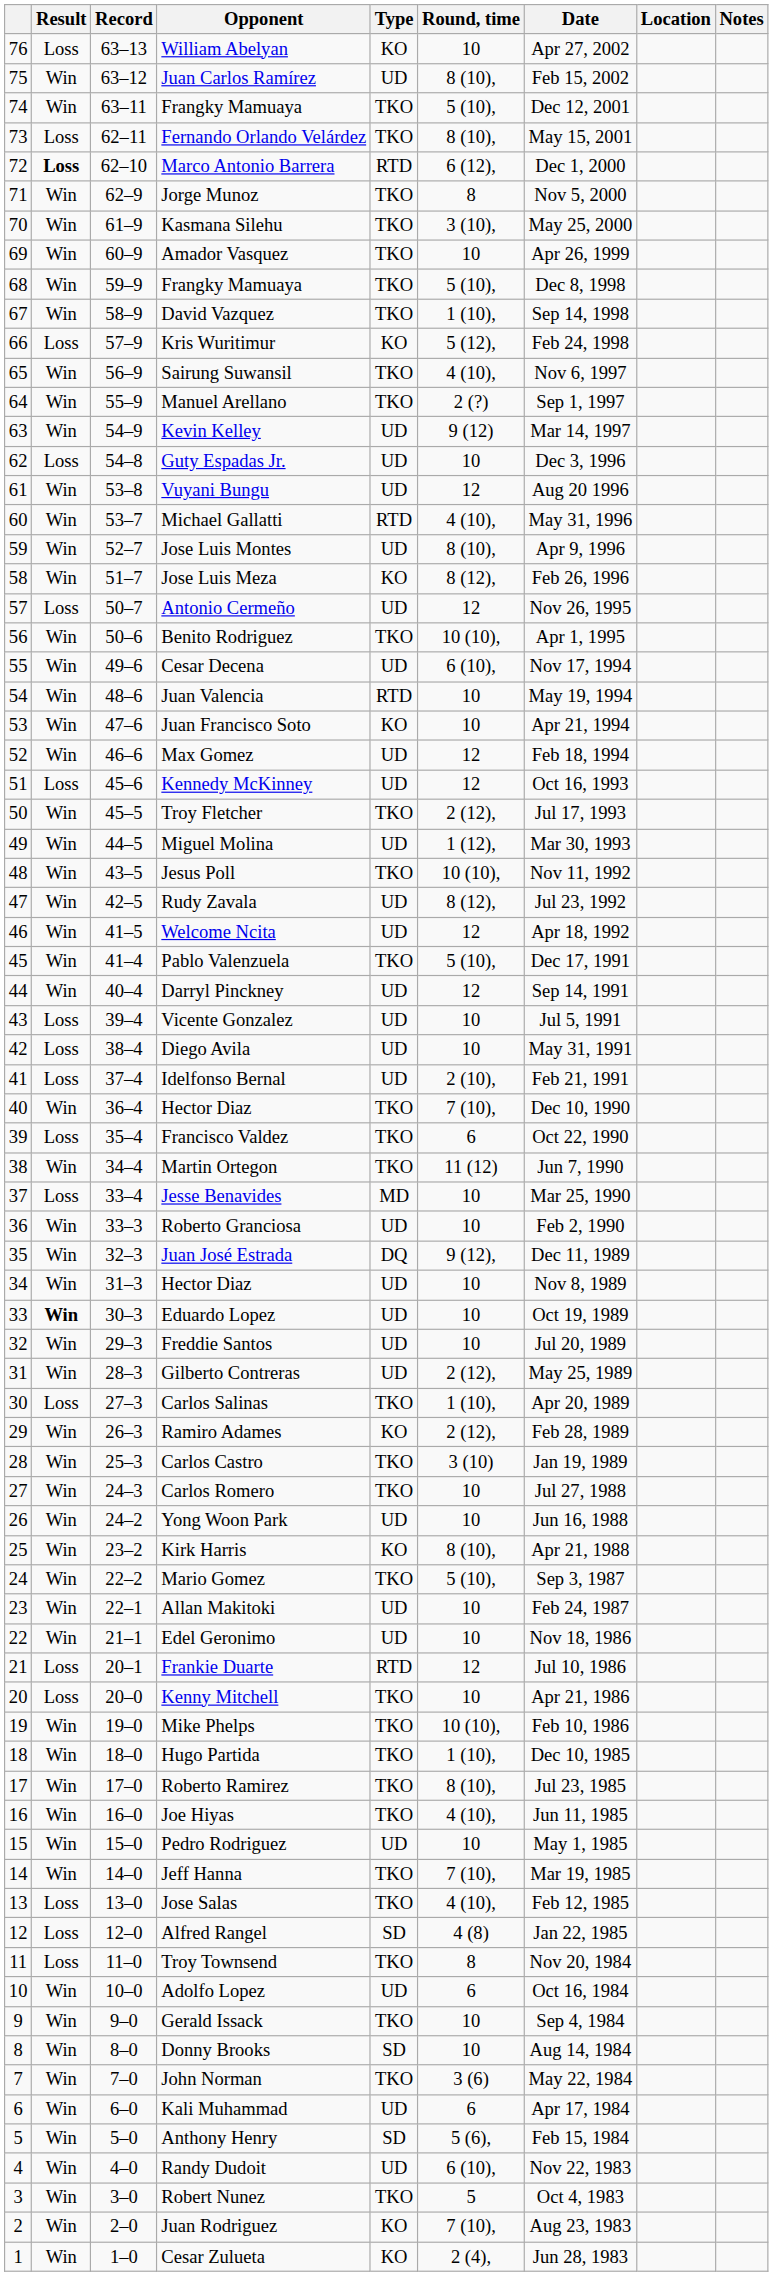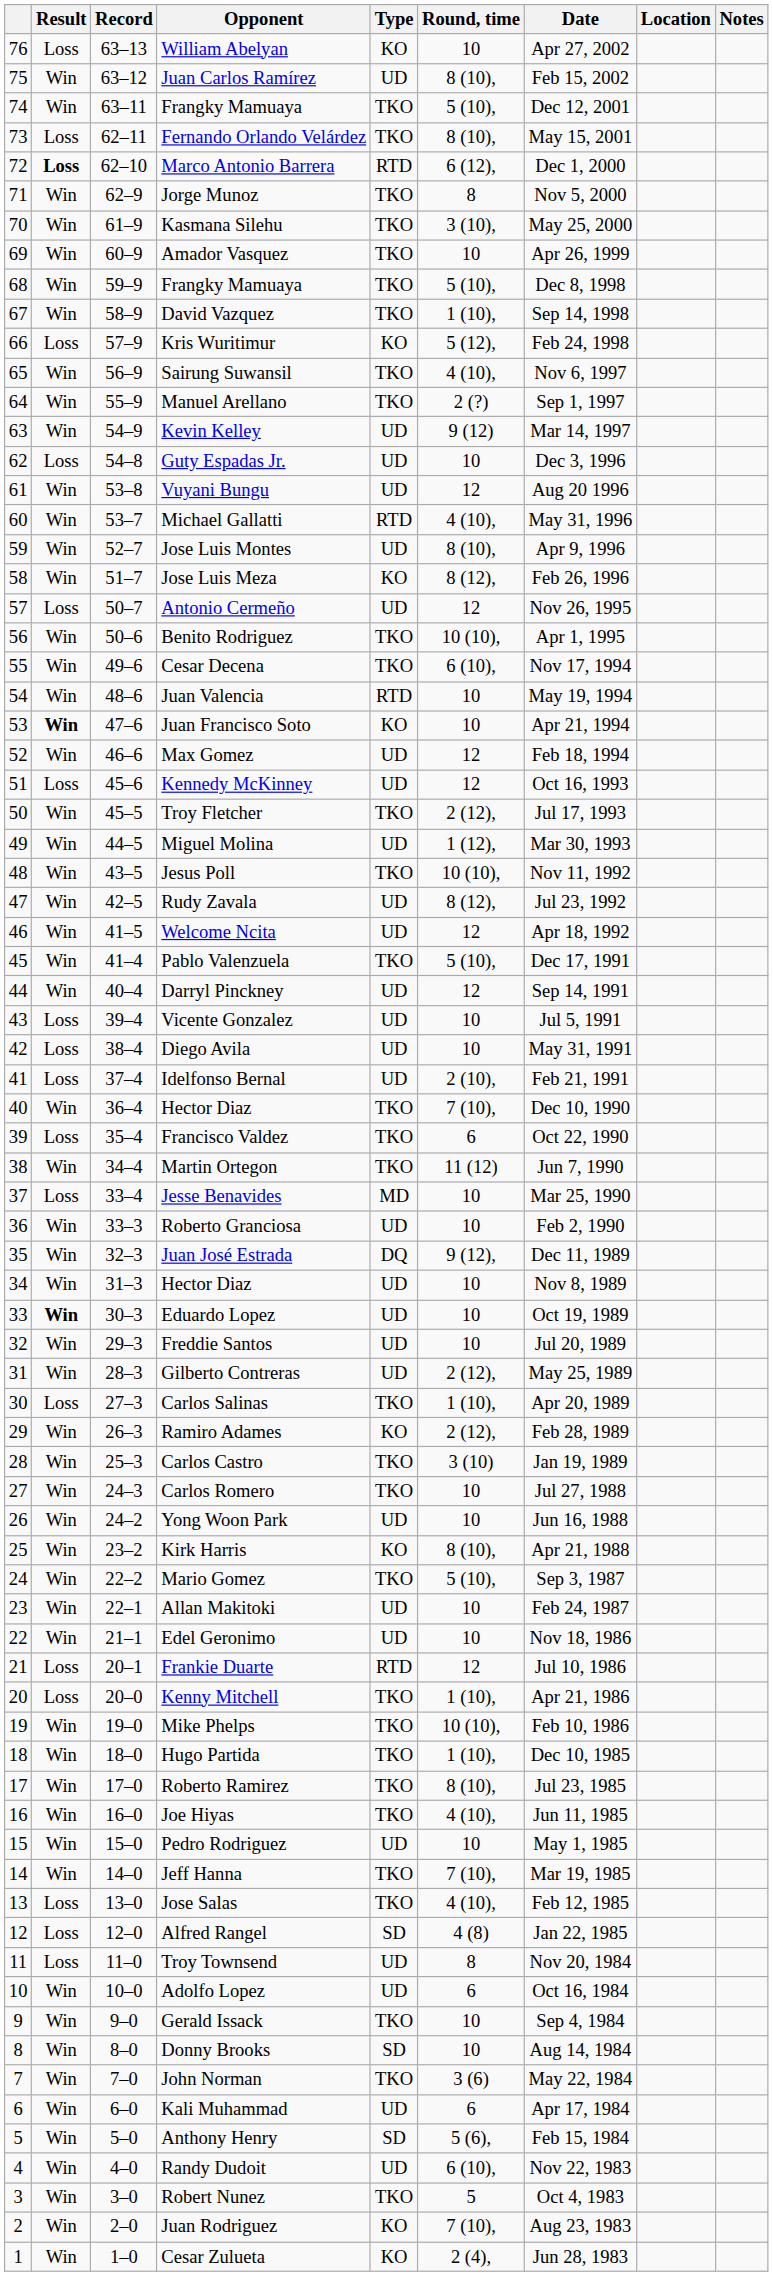 <table class=wikitable style=text-align:center>
 <tr>
 <th></th>
 <th>Result</th>
 <th>Record</th>
 <th>Opponent</th>
 <th>Type</th>
 <th>Round, time</th>
 <th>Date</th>
 <th>Location</th>
 <th>Notes</th>
 </tr>
 <tr>
 <td>76</td>
 <td>Loss</td>
 <td>63–13</td>
 <td align=left><a href='#'>William Abelyan</a></td>
 <td>KO</td>
 <td>10</td>
 <td>Apr 27, 2002</td>
 <td align=left></td>
 <td align=left></td>
 </tr>
 <tr>
 <td>75</td>
 <td>Win</td>
 <td>63–12</td>
 <td align=left><a href='#'>Juan Carlos Ramírez</a></td>
 <td>UD</td>
 <td>8 (10), </td>
 <td>Feb 15, 2002</td>
 <td align=left></td>
 <td align=left></td>
 </tr>
 <tr>
 <td>74</td>
 <td>Win</td>
 <td>63–11</td>
 <td align=left>Frangky Mamuaya</td>
 <td>TKO</td>
 <td>5 (10), </td>
 <td>Dec 12, 2001</td>
 <td align=left></td>
 <td align=left></td>
 </tr>
 <tr>
 <td>73</td>
 <td>Loss</td>
 <td>62–11</td>
 <td align=left><a href='#'>Fernando Orlando Velárdez</a></td>
 <td>TKO</td>
 <td>8 (10), </td>
 <td>May 15, 2001</td>
 <td align=left></td>
 <td align=left></td>
 </tr>
 <tr>
 <td>72</td>
 <td><strong>Loss</strong></td>
 <td>62–10</td>
 <td align=left><a href='#'>Marco Antonio Barrera</a></td>
 <td>RTD</td>
 <td>6 (12), </td>
 <td>Dec 1, 2000</td>
 <td align=left></td>
 <td align=left></td>
 </tr>
 <tr>
 <td>71</td>
 <td>Win</td>
 <td>62–9</td>
 <td align=left>Jorge Munoz</td>
 <td>TKO</td>
 <td>8</td>
 <td>Nov 5, 2000</td>
 <td align=left></td>
 <td align=left></td>
 </tr>
 <tr>
 <td>70</td>
 <td>Win</td>
 <td>61–9</td>
 <td align=left>Kasmana Silehu</td>
 <td>TKO</td>
 <td>3 (10), </td>
 <td>May 25, 2000</td>
 <td align=left></td>
 <td align=left></td>
 </tr>
 <tr>
 <td>69</td>
 <td>Win</td>
 <td>60–9</td>
 <td align=left>Amador Vasquez</td>
 <td>TKO</td>
 <td>10</td>
 <td>Apr 26, 1999</td>
 <td align=left></td>
 <td align=left></td>
 </tr>
 <tr>
 <td>68</td>
 <td>Win</td>
 <td>59–9</td>
 <td align=left>Frangky Mamuaya</td>
 <td>TKO</td>
 <td>5 (10), </td>
 <td>Dec 8, 1998</td>
 <td align=left></td>
 <td align=left></td>
 </tr>
 <tr>
 <td>67</td>
 <td>Win</td>
 <td>58–9</td>
 <td align=left>David Vazquez</td>
 <td>TKO</td>
 <td>1 (10), </td>
 <td>Sep 14, 1998</td>
 <td align=left></td>
 <td align=left></td>
 </tr>
 <tr>
 <td>66</td>
 <td>Loss</td>
 <td>57–9</td>
 <td align=left>Kris Wuritimur</td>
 <td>KO</td>
 <td>5 (12), </td>
 <td>Feb 24, 1998</td>
 <td align=left></td>
 <td align=left></td>
 </tr>
 <tr>
 <td>65</td>
 <td>Win</td>
 <td>56–9</td>
 <td align=left>Sairung Suwansil</td>
 <td>TKO</td>
 <td>4 (10), </td>
 <td>Nov 6, 1997</td>
 <td align=left></td>
 <td align=left></td>
 </tr>
 <tr>
 <td>64</td>
 <td>Win</td>
 <td>55–9</td>
 <td align=left>Manuel Arellano</td>
 <td>TKO</td>
 <td>2 (?)</td>
 <td>Sep 1, 1997</td>
 <td align=left></td>
 <td align=left></td>
 </tr>
 <tr>
 <td>63</td>
 <td>Win</td>
 <td>54–9</td>
 <td align=left><a href='#'>Kevin Kelley</a></td>
 <td>UD</td>
 <td>9 (12)</td>
 <td>Mar 14, 1997</td>
 <td align=left></td>
 <td align=left></td>
 </tr>
 <tr>
 <td>62</td>
 <td>Loss</td>
 <td>54–8</td>
 <td align=left><a href='#'>Guty Espadas Jr.</a></td>
 <td>UD</td>
 <td>10</td>
 <td>Dec 3, 1996</td>
 <td align=left></td>
 <td align=left></td>
 </tr>
 <tr>
 <td>61</td>
 <td>Win</td>
 <td>53–8</td>
 <td align=left><a href='#'>Vuyani Bungu</a></td>
 <td>UD</td>
 <td>12</td>
 <td>Aug 20 1996</td>
 <td align=left></td>
 <td align=left></td>
 </tr>
 <tr>
 <td>60</td>
 <td>Win</td>
 <td>53–7</td>
 <td align=left>Michael Gallatti</td>
 <td>RTD</td>
 <td>4 (10), </td>
 <td>May 31, 1996</td>
 <td align=left></td>
 <td align=left></td>
 </tr>
 <tr>
 <td>59</td>
 <td>Win</td>
 <td>52–7</td>
 <td align=left>Jose Luis Montes</td>
 <td>UD</td>
 <td>8 (10), </td>
 <td>Apr 9, 1996</td>
 <td align=left></td>
 <td align=left></td>
 </tr>
 <tr>
 <td>58</td>
 <td>Win</td>
 <td>51–7</td>
 <td align=left>Jose Luis Meza</td>
 <td>KO</td>
 <td>8 (12), </td>
 <td>Feb 26, 1996</td>
 <td align=left></td>
 <td align=left></td>
 </tr>
 <tr>
 <td>57</td>
 <td>Loss</td>
 <td>50–7</td>
 <td align=left><a href='#'>Antonio Cermeño</a></td>
 <td>UD</td>
 <td>12</td>
 <td>Nov 26, 1995</td>
 <td align=left></td>
 <td align=left></td>
 </tr>
 <tr>
 <td>56</td>
 <td>Win</td>
 <td>50–6</td>
 <td align=left>Benito Rodriguez</td>
 <td>TKO</td>
 <td>10 (10), </td>
 <td>Apr 1, 1995</td>
 <td align=left></td>
 <td align=left></td>
 </tr>
 <tr>
 <td>55</td>
 <td>Win</td>
 <td>49–6</td>
 <td align=left>Cesar Decena</td>
-<td>UD</td>
+<td>TKO</td>
 <td>6 (10), </td>
 <td>Nov 17, 1994</td>
 <td align=left></td>
 <td align=left></td>
 </tr>
 <tr>
 <td>54</td>
 <td>Win</td>
 <td>48–6</td>
 <td align=left>Juan Valencia</td>
 <td>RTD</td>
 <td>10</td>
 <td>May 19, 1994</td>
 <td align=left></td>
 <td align=left></td>
 </tr>
 <tr>
 <td>53</td>
-<td>Win</td>
+<td><strong>Win</strong></td>
 <td>47–6</td>
 <td align=left>Juan Francisco Soto</td>
 <td>KO</td>
 <td>10</td>
 <td>Apr 21, 1994</td>
 <td align=left></td>
 <td align=left></td>
 </tr>
 <tr>
 <td>52</td>
 <td>Win</td>
 <td>46–6</td>
 <td align=left>Max Gomez</td>
 <td>UD</td>
 <td>12</td>
 <td>Feb 18, 1994</td>
 <td align=left></td>
 <td align=left></td>
 </tr>
 <tr>
 <td>51</td>
 <td>Loss</td>
 <td>45–6</td>
 <td align=left><a href='#'>Kennedy McKinney</a></td>
 <td>UD</td>
 <td>12</td>
 <td>Oct 16, 1993</td>
 <td align=left></td>
 <td align=left></td>
 </tr>
 <tr>
 <td>50</td>
 <td>Win</td>
 <td>45–5</td>
 <td align=left>Troy Fletcher</td>
 <td>TKO</td>
 <td>2 (12), </td>
 <td>Jul 17, 1993</td>
 <td align=left></td>
 <td align=left></td>
 </tr>
 <tr>
 <td>49</td>
 <td>Win</td>
 <td>44–5</td>
 <td align=left>Miguel Molina</td>
 <td>UD</td>
 <td>1 (12), </td>
 <td>Mar 30, 1993</td>
 <td align=left></td>
 <td align=left></td>
 </tr>
 <tr>
 <td>48</td>
 <td>Win</td>
 <td>43–5</td>
 <td align=left>Jesus Poll</td>
 <td>TKO</td>
 <td>10 (10), </td>
 <td>Nov 11, 1992</td>
 <td align=left></td>
 <td align=left></td>
 </tr>
 <tr>
 <td>47</td>
 <td>Win</td>
 <td>42–5</td>
 <td align=left>Rudy Zavala</td>
 <td>UD</td>
 <td>8 (12), </td>
 <td>Jul 23, 1992</td>
 <td align=left></td>
 <td align=left></td>
 </tr>
 <tr>
 <td>46</td>
 <td>Win</td>
 <td>41–5</td>
 <td align=left><a href='#'>Welcome Ncita</a></td>
 <td>UD</td>
 <td>12</td>
 <td>Apr 18, 1992</td>
 <td align=left></td>
 <td align=left></td>
 </tr>
 <tr>
 <td>45</td>
 <td>Win</td>
 <td>41–4</td>
 <td align=left>Pablo Valenzuela</td>
 <td>TKO</td>
 <td>5 (10), </td>
 <td>Dec 17, 1991</td>
 <td align=left></td>
 <td align=left></td>
 </tr>
 <tr>
 <td>44</td>
 <td>Win</td>
 <td>40–4</td>
 <td align=left>Darryl Pinckney</td>
 <td>UD</td>
 <td>12</td>
 <td>Sep 14, 1991</td>
 <td align=left></td>
 <td align=left></td>
 </tr>
 <tr>
 <td>43</td>
 <td>Loss</td>
 <td>39–4</td>
 <td align=left>Vicente Gonzalez</td>
 <td>UD</td>
 <td>10</td>
 <td>Jul 5, 1991</td>
 <td align=left></td>
 <td align=left></td>
 </tr>
 <tr>
 <td>42</td>
 <td>Loss</td>
 <td>38–4</td>
 <td align=left>Diego Avila</td>
 <td>UD</td>
 <td>10</td>
 <td>May 31, 1991</td>
 <td align=left></td>
 <td align=left></td>
 </tr>
 <tr>
 <td>41</td>
 <td>Loss</td>
 <td>37–4</td>
 <td align=left>Idelfonso Bernal</td>
 <td>UD</td>
 <td>2 (10), </td>
 <td>Feb 21, 1991</td>
 <td align=left></td>
 <td align=left></td>
 </tr>
 <tr>
 <td>40</td>
 <td>Win</td>
 <td>36–4</td>
 <td align=left>Hector Diaz</td>
 <td>TKO</td>
 <td>7 (10), </td>
 <td>Dec 10, 1990</td>
 <td align=left></td>
 <td align=left></td>
 </tr>
 <tr>
 <td>39</td>
 <td>Loss</td>
 <td>35–4</td>
 <td align=left>Francisco Valdez</td>
 <td>TKO</td>
 <td>6</td>
 <td>Oct 22, 1990</td>
 <td align=left></td>
 <td align=left></td>
 </tr>
 <tr>
 <td>38</td>
 <td>Win</td>
 <td>34–4</td>
 <td align=left>Martin Ortegon</td>
 <td>TKO</td>
 <td>11 (12)</td>
 <td>Jun 7, 1990</td>
 <td align=left></td>
 <td align=left></td>
 </tr>
 <tr>
 <td>37</td>
 <td>Loss</td>
 <td>33–4</td>
 <td align=left><a href='#'>Jesse Benavides</a></td>
 <td>MD</td>
 <td>10</td>
 <td>Mar 25, 1990</td>
 <td align=left></td>
 <td align=left></td>
 </tr>
 <tr>
 <td>36</td>
 <td>Win</td>
 <td>33–3</td>
 <td align=left>Roberto Granciosa</td>
 <td>UD</td>
 <td>10</td>
 <td>Feb 2, 1990</td>
 <td align=left></td>
 <td align=left></td>
 </tr>
 <tr>
 <td>35</td>
 <td>Win</td>
 <td>32–3</td>
 <td align=left><a href='#'>Juan José Estrada</a></td>
 <td>DQ</td>
 <td>9 (12), </td>
 <td>Dec 11, 1989</td>
 <td align=left></td>
 <td align=left></td>
 </tr>
 <tr>
 <td>34</td>
 <td>Win</td>
 <td>31–3</td>
 <td align=left>Hector Diaz</td>
 <td>UD</td>
 <td>10</td>
 <td>Nov 8, 1989</td>
 <td align=left></td>
 <td align=left></td>
 </tr>
 <tr>
 <td>33</td>
 <td><strong>Win</strong></td>
 <td>30–3</td>
 <td align=left>Eduardo Lopez</td>
 <td>UD</td>
 <td>10</td>
 <td>Oct 19, 1989</td>
 <td align=left></td>
 <td align=left></td>
 </tr>
 <tr>
 <td>32</td>
 <td>Win</td>
 <td>29–3</td>
 <td align=left>Freddie Santos</td>
 <td>UD</td>
 <td>10</td>
 <td>Jul 20, 1989</td>
 <td align=left></td>
 <td align=left></td>
 </tr>
 <tr>
 <td>31</td>
 <td>Win</td>
 <td>28–3</td>
 <td align=left>Gilberto Contreras</td>
 <td>UD</td>
 <td>2 (12), </td>
 <td>May 25, 1989</td>
 <td align=left></td>
 <td align=left></td>
 </tr>
 <tr>
 <td>30</td>
 <td>Loss</td>
 <td>27–3</td>
 <td align=left>Carlos Salinas</td>
 <td>TKO</td>
 <td>1 (10), </td>
 <td>Apr 20, 1989</td>
 <td align=left></td>
 <td align=left></td>
 </tr>
 <tr>
 <td>29</td>
 <td>Win</td>
 <td>26–3</td>
 <td align=left>Ramiro Adames</td>
 <td>KO</td>
 <td>2 (12), </td>
 <td>Feb 28, 1989</td>
 <td align=left></td>
 <td align=left></td>
 </tr>
 <tr>
 <td>28</td>
 <td>Win</td>
 <td>25–3</td>
 <td align=left>Carlos Castro</td>
 <td>TKO</td>
 <td>3 (10)</td>
 <td>Jan 19, 1989</td>
 <td align=left></td>
 <td align=left></td>
 </tr>
 <tr>
 <td>27</td>
 <td>Win</td>
 <td>24–3</td>
 <td align=left>Carlos Romero</td>
 <td>TKO</td>
 <td>10</td>
 <td>Jul 27, 1988</td>
 <td align=left></td>
 <td align=left></td>
 </tr>
 <tr>
 <td>26</td>
 <td>Win</td>
 <td>24–2</td>
 <td align=left>Yong Woon Park</td>
 <td>UD</td>
 <td>10</td>
 <td>Jun 16, 1988</td>
 <td align=left></td>
 <td align=left></td>
 </tr>
 <tr>
 <td>25</td>
 <td>Win</td>
 <td>23–2</td>
 <td align=left>Kirk Harris</td>
 <td>KO</td>
 <td>8 (10), </td>
 <td>Apr 21, 1988</td>
 <td align=left></td>
 <td align=left></td>
 </tr>
 <tr>
 <td>24</td>
 <td>Win</td>
 <td>22–2</td>
 <td align=left>Mario Gomez</td>
 <td>TKO</td>
 <td>5 (10), </td>
 <td>Sep 3, 1987</td>
 <td align=left></td>
 <td align=left></td>
 </tr>
 <tr>
 <td>23</td>
 <td>Win</td>
 <td>22–1</td>
 <td align=left>Allan Makitoki</td>
 <td>UD</td>
 <td>10</td>
 <td>Feb 24, 1987</td>
 <td align=left></td>
 <td align=left></td>
 </tr>
 <tr>
 <td>22</td>
 <td>Win</td>
 <td>21–1</td>
 <td align=left>Edel Geronimo</td>
 <td>UD</td>
 <td>10</td>
 <td>Nov 18, 1986</td>
 <td align=left></td>
 <td align=left></td>
 </tr>
 <tr>
 <td>21</td>
 <td>Loss</td>
 <td>20–1</td>
 <td align=left><a href='#'>Frankie Duarte</a></td>
 <td>RTD</td>
 <td>12</td>
 <td>Jul 10, 1986</td>
 <td align=left></td>
 <td align=left></td>
 </tr>
 <tr>
 <td>20</td>
 <td>Loss</td>
 <td>20–0</td>
 <td align=left><a href='#'>Kenny Mitchell</a></td>
 <td>TKO</td>
-<td>10</td>
+<td>1 (10), </td>
 <td>Apr 21, 1986</td>
 <td align=left></td>
 <td align=left></td>
 </tr>
 <tr>
 <td>19</td>
 <td>Win</td>
 <td>19–0</td>
 <td align=left>Mike Phelps</td>
 <td>TKO</td>
 <td>10 (10), </td>
 <td>Feb 10, 1986</td>
 <td align=left></td>
 <td align=left></td>
 </tr>
 <tr>
 <td>18</td>
 <td>Win</td>
 <td>18–0</td>
 <td align=left>Hugo Partida</td>
 <td>TKO</td>
 <td>1 (10), </td>
 <td>Dec 10, 1985</td>
 <td align=left></td>
 <td align=left></td>
 </tr>
 <tr>
 <td>17</td>
 <td>Win</td>
 <td>17–0</td>
 <td align=left>Roberto Ramirez</td>
 <td>TKO</td>
 <td>8 (10), </td>
 <td>Jul 23, 1985</td>
 <td align=left></td>
 <td align=left></td>
 </tr>
 <tr>
 <td>16</td>
 <td>Win</td>
 <td>16–0</td>
 <td align=left>Joe Hiyas</td>
 <td>TKO</td>
 <td>4 (10), </td>
 <td>Jun 11, 1985</td>
 <td align=left></td>
 <td align=left></td>
 </tr>
 <tr>
 <td>15</td>
 <td>Win</td>
 <td>15–0</td>
 <td align=left>Pedro Rodriguez</td>
 <td>UD</td>
 <td>10</td>
 <td>May 1, 1985</td>
 <td align=left></td>
 <td align=left></td>
 </tr>
 <tr>
 <td>14</td>
 <td>Win</td>
 <td>14–0</td>
 <td align=left>Jeff Hanna</td>
 <td>TKO</td>
 <td>7 (10), </td>
 <td>Mar 19, 1985</td>
 <td align=left></td>
 <td align=left></td>
 </tr>
 <tr>
 <td>13</td>
 <td>Loss</td>
 <td>13–0</td>
 <td align=left>Jose Salas</td>
 <td>TKO</td>
 <td>4 (10), </td>
 <td>Feb 12, 1985</td>
 <td align=left></td>
 <td align=left></td>
 </tr>
 <tr>
 <td>12</td>
 <td>Loss</td>
 <td>12–0</td>
 <td align=left>Alfred Rangel</td>
 <td>SD</td>
 <td>4 (8)</td>
 <td>Jan 22, 1985</td>
 <td align=left></td>
 <td align=left></td>
 </tr>
 <tr>
 <td>11</td>
 <td>Loss</td>
 <td>11–0</td>
 <td align=left>Troy Townsend</td>
-<td>TKO</td>
+<td>UD</td>
 <td>8</td>
 <td>Nov 20, 1984</td>
 <td align=left></td>
 <td align=left></td>
 </tr>
 <tr>
 <td>10</td>
 <td>Win</td>
 <td>10–0</td>
 <td align=left>Adolfo Lopez</td>
 <td>UD</td>
 <td>6</td>
 <td>Oct 16, 1984</td>
 <td align=left></td>
 <td align=left></td>
 </tr>
 <tr>
 <td>9</td>
 <td>Win</td>
 <td>9–0</td>
 <td align=left>Gerald Issack</td>
 <td>TKO</td>
 <td>10</td>
 <td>Sep 4, 1984</td>
 <td align=left></td>
 <td align=left></td>
 </tr>
 <tr>
 <td>8</td>
 <td>Win</td>
 <td>8–0</td>
 <td align=left>Donny Brooks</td>
 <td>SD</td>
 <td>10</td>
 <td>Aug 14, 1984</td>
 <td align=left></td>
 <td align=left></td>
 </tr>
 <tr>
 <td>7</td>
 <td>Win</td>
 <td>7–0</td>
 <td align=left>John Norman</td>
 <td>TKO</td>
 <td>3 (6)</td>
 <td>May 22, 1984</td>
 <td align=left></td>
 <td align=left></td>
 </tr>
 <tr>
 <td>6</td>
 <td>Win</td>
 <td>6–0</td>
 <td align=left>Kali Muhammad</td>
 <td>UD</td>
 <td>6</td>
 <td>Apr 17, 1984</td>
 <td align=left></td>
 <td align=left></td>
 </tr>
 <tr>
 <td>5</td>
 <td>Win</td>
 <td>5–0</td>
 <td align=left>Anthony Henry</td>
 <td>SD</td>
 <td>5 (6), </td>
 <td>Feb 15, 1984</td>
 <td align=left></td>
 <td align=left></td>
 </tr>
 <tr>
 <td>4</td>
 <td>Win</td>
 <td>4–0</td>
 <td align=left>Randy Dudoit</td>
 <td>UD</td>
 <td>6 (10), </td>
 <td>Nov 22, 1983</td>
 <td align=left></td>
 <td align=left></td>
 </tr>
 <tr>
 <td>3</td>
 <td>Win</td>
 <td>3–0</td>
 <td align=left>Robert Nunez</td>
 <td>TKO</td>
 <td>5</td>
 <td>Oct 4, 1983</td>
 <td align=left></td>
 <td align=left></td>
 </tr>
 <tr>
 <td>2</td>
 <td>Win</td>
 <td>2–0</td>
 <td align=left>Juan Rodriguez</td>
 <td>KO</td>
 <td>7 (10), </td>
 <td>Aug 23, 1983</td>
 <td align=left></td>
 <td align=left></td>
 </tr>
 <tr>
 <td>1</td>
 <td>Win</td>
 <td>1–0</td>
 <td align=left>Cesar Zulueta</td>
 <td>KO</td>
 <td>2 (4), </td>
 <td>Jun 28, 1983</td>
 <td align=left></td>
 <td align=left></td>
 </tr>
 </table>
